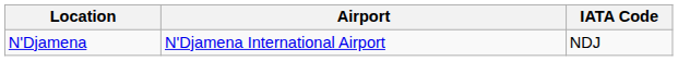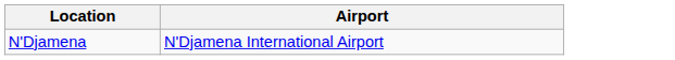 <table class="wikitable">
 <tr>
 <th scope="col" style="width:150px;"><strong>Location</strong></th>
 <th scope="col" style="width:400px;"><strong>Airport</strong></th>
-<th scope="col" style="width:100px;"><strong>IATA Code</strong></th>
 </tr>
 <tr>
 <td><a href='#'>N'Djamena</a></td>
 <td><a href='#'>N'Djamena International Airport</a></td>
-<td>NDJ</td>
 </tr>
 </table>
